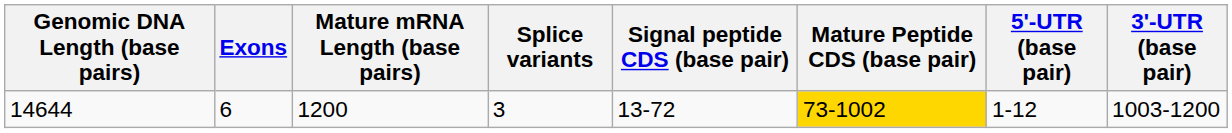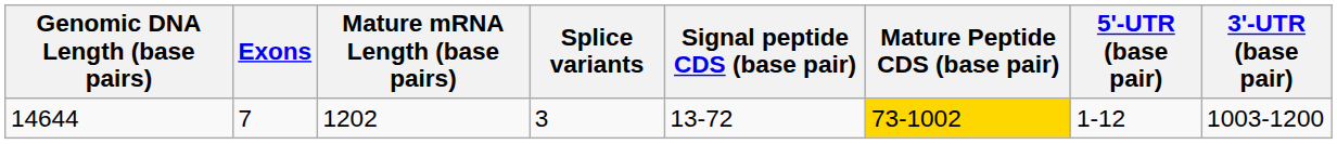 <table class="wikitable">
 <tr>
 <th>Genomic DNA Length (base pairs)</th>
 <th><a href='#'>Exons</a></th>
 <th>Mature mRNA Length (base pairs)</th>
 <th>Splice variants</th>
 <th>Signal peptide <a href='#'>CDS</a> (base pair)</th>
 <th>Mature Peptide CDS (base pair)</th>
 <th><a href='#'>5'-UTR</a> (base pair)</th>
 <th><a href='#'>3'-UTR</a>  (base pair)</th>
 </tr>
 <tr>
 <td>14644</td>
-<td>6</td>
-<td>1200</td>
+<td>7</td>
+<td>1202</td>
 <td>3</td>
 <td>13-72</td>
 <td style="background: gold;">73-1002</td>
 <td>1-12</td>
 <td>1003-1200</td>
 </tr>
 </table>
